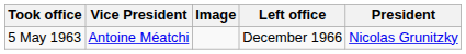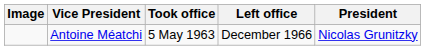 <table class="wikitable">
 <tr>
+<th>Image</th>
+<th>Vice President</th>
 <th>Took office</th>
-<th>Vice President</th>
-<th>Image</th>
 <th>Left office</th>
 <th>President</th>
 </tr>
 <tr>
+<td></td>
+<td><a href='#'>Antoine Méatchi</a></td>
 <td>5 May 1963</td>
-<td><a href='#'>Antoine Méatchi</a></td>
-<td></td>
 <td>December 1966</td>
 <td><a href='#'>Nicolas Grunitzky</a></td>
 </tr>
 </table>
